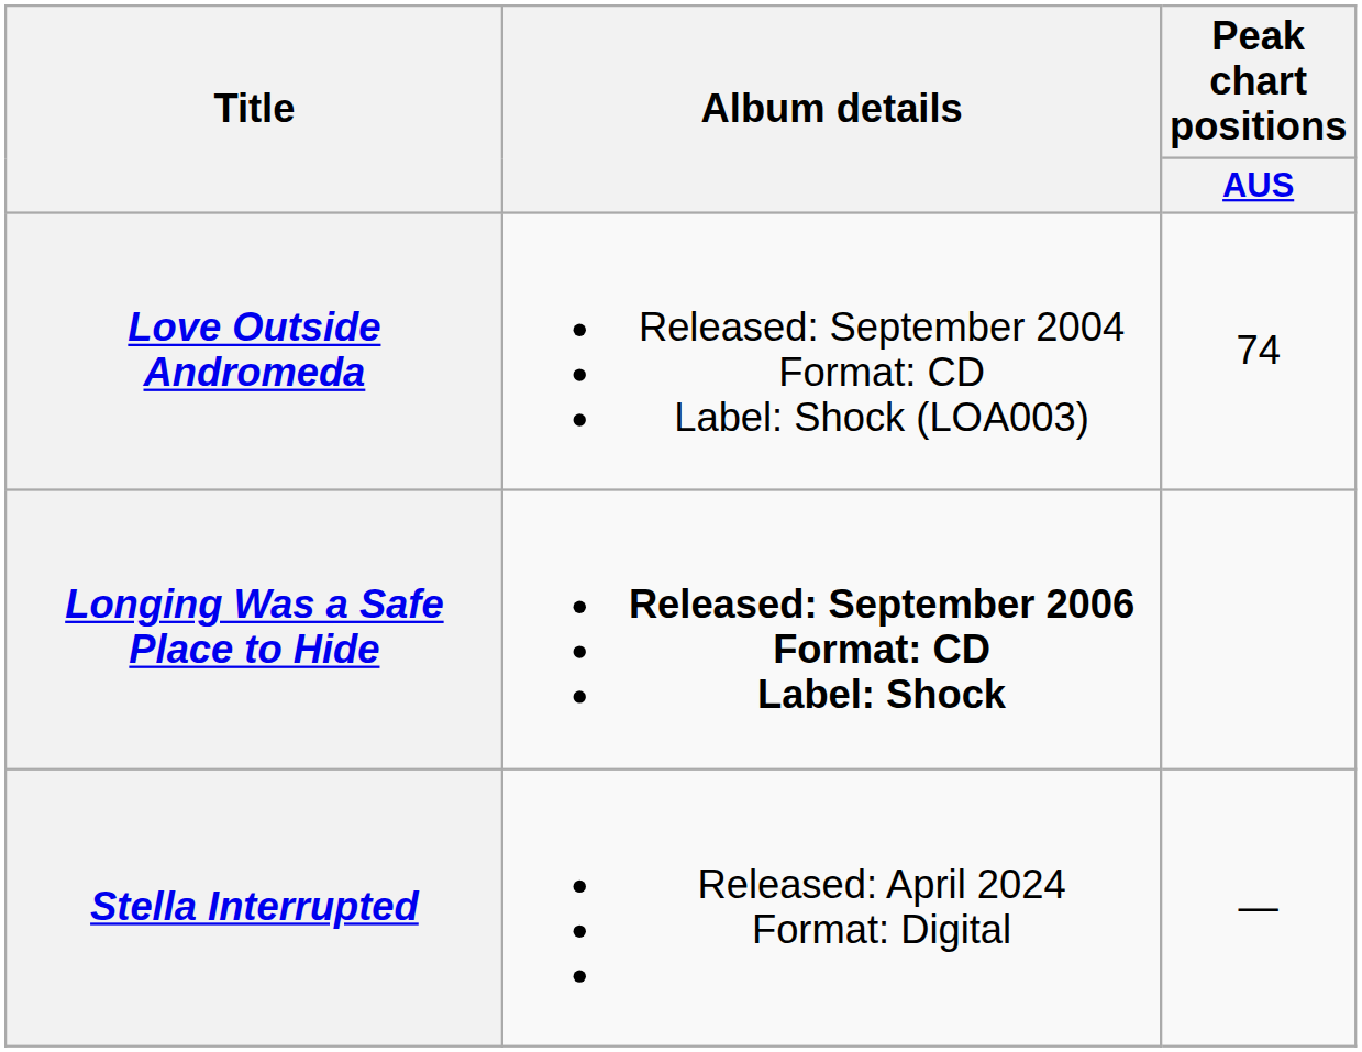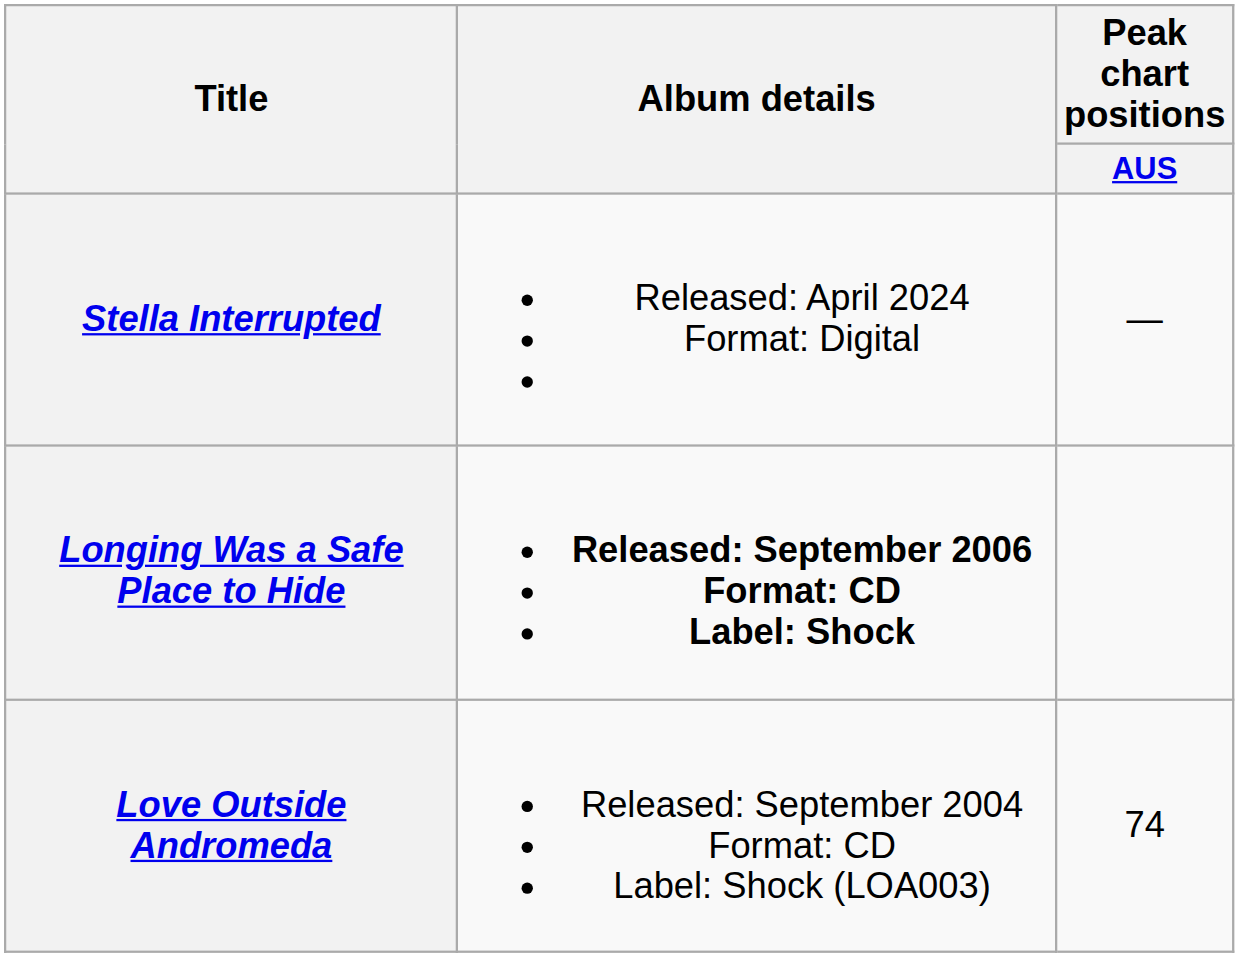 <table class="wikitable plainrowheaders" style="text-align:center;" border="1">
 <tr>
 <th scope="col" rowspan="2" style="width:12em;">Title</th>
 <th scope="col" rowspan="2" style="width:16em;">Album details</th>
 <th scope="col" colspan="1">Peak chart<br>positions</th>
 </tr>
 <tr>
 <th scope="col" style="width:3em; font-size:85%"><a href='#'>AUS</a><br></th>
 </tr>
 <tr>
-<th scope="row"><em><a href='#'>Love Outside Andromeda</a></em></th>
-<td><br><ul><li>Released: September 2004</li><li>Format: CD</li><li>Label: Shock (LOA003)</li></ul></td>
-<td>74</td>
+<th scope="row"><em><a href='#'>Stella Interrupted</a></em></th>
+<td><br><ul><li>Released: April 2024</li><li>Format: Digital</li><li></li></ul></td>
+<td>—</td>
 </tr>
 <tr>
 <th scope="row"><em><a href='#'>Longing Was a Safe Place to Hide</a></em></th>
 <td><strong><br><ul><li>Released: September 2006</li><li>Format: CD</li><li>Label: Shock</li></ul></strong></td>
 <td></td>
 </tr>
 <tr>
-<th scope="row"><em><a href='#'>Stella Interrupted</a></em></th>
-<td><br><ul><li>Released: April 2024</li><li>Format: Digital</li><li></li></ul></td>
-<td>—</td>
+<th scope="row"><em><a href='#'>Love Outside Andromeda</a></em></th>
+<td><br><ul><li>Released: September 2004</li><li>Format: CD</li><li>Label: Shock (LOA003)</li></ul></td>
+<td>74</td>
 </tr>
 </table>
